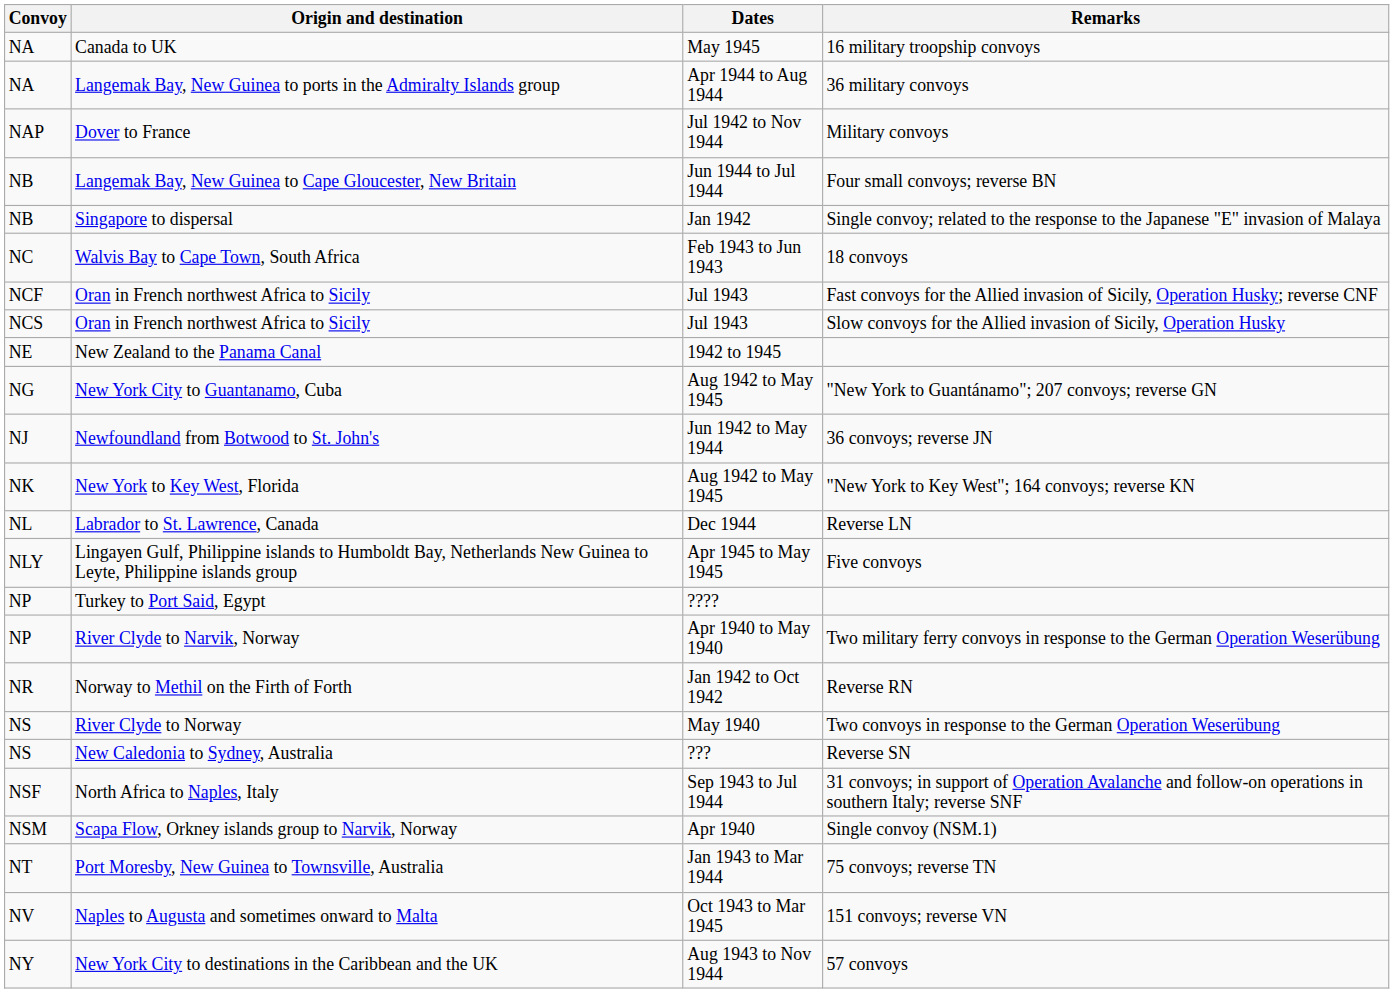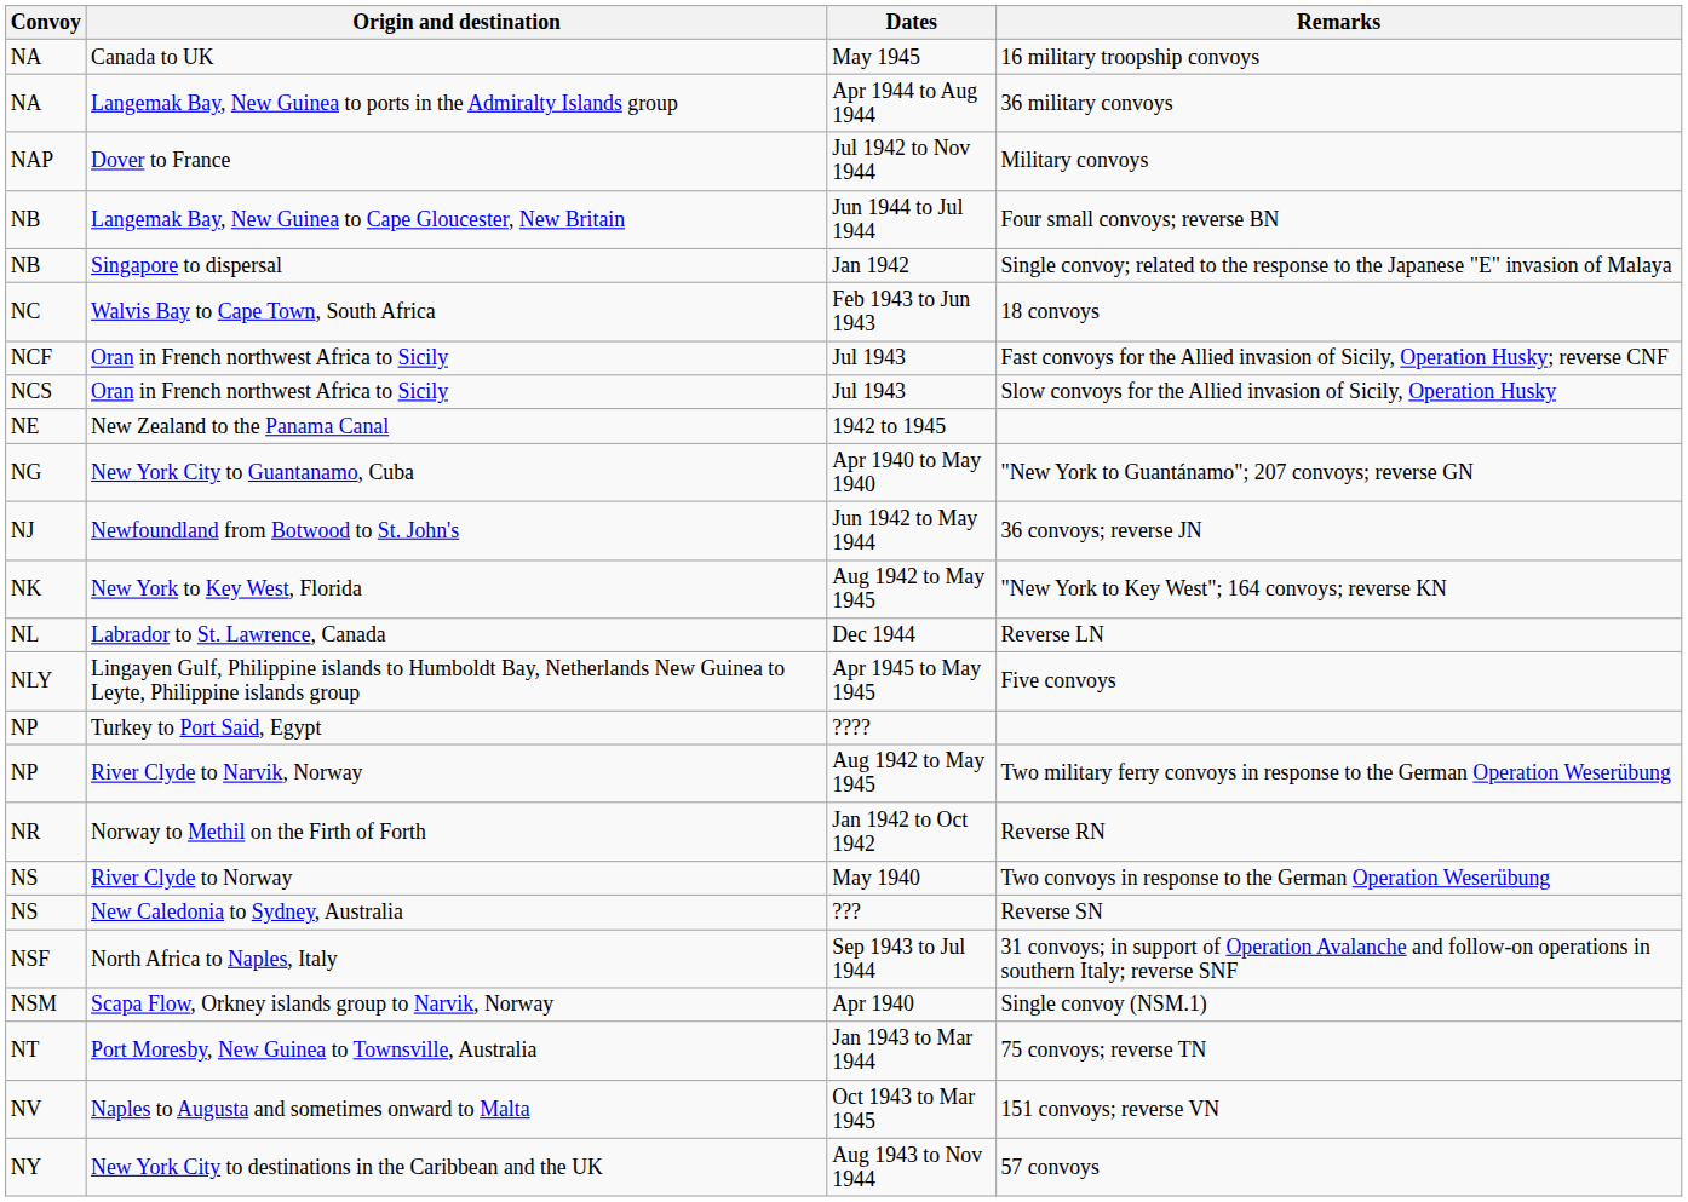 <table class="wikitable">
 <tr>
 <th>Convoy</th>
 <th>Origin and destination</th>
 <th>Dates</th>
 <th>Remarks</th>
 </tr>
 <tr>
 <td>NA</td>
 <td>Canada to UK</td>
 <td>May 1945</td>
 <td>16 military troopship convoys</td>
 </tr>
 <tr>
 <td>NA</td>
 <td><a href='#'>Langemak Bay</a>, <a href='#'>New Guinea</a> to ports in the <a href='#'>Admiralty Islands</a> group</td>
 <td>Apr 1944 to Aug 1944</td>
 <td>36 military convoys</td>
 </tr>
 <tr>
 <td>NAP</td>
 <td><a href='#'>Dover</a> to France</td>
 <td>Jul 1942 to Nov 1944</td>
 <td>Military convoys</td>
 </tr>
 <tr>
 <td>NB</td>
 <td><a href='#'>Langemak Bay</a>, <a href='#'>New Guinea</a> to <a href='#'>Cape Gloucester</a>, <a href='#'>New Britain</a></td>
 <td>Jun 1944 to Jul 1944</td>
 <td>Four small convoys; reverse BN</td>
 </tr>
 <tr>
 <td>NB</td>
 <td><a href='#'>Singapore</a> to dispersal</td>
 <td>Jan 1942</td>
 <td>Single convoy; related to the response to the Japanese "E" invasion of Malaya</td>
 </tr>
 <tr>
 <td>NC</td>
 <td><a href='#'>Walvis Bay</a> to <a href='#'>Cape Town</a>, South Africa</td>
 <td>Feb 1943 to Jun 1943</td>
 <td>18 convoys</td>
 </tr>
 <tr>
 <td>NCF</td>
 <td><a href='#'>Oran</a> in French northwest Africa to <a href='#'>Sicily</a></td>
 <td>Jul 1943</td>
 <td>Fast convoys for the Allied invasion of Sicily, <a href='#'>Operation Husky</a>; reverse CNF</td>
 </tr>
 <tr>
 <td>NCS</td>
 <td><a href='#'>Oran</a> in French northwest Africa to <a href='#'>Sicily</a></td>
 <td>Jul 1943</td>
 <td>Slow convoys for the Allied invasion of Sicily, <a href='#'>Operation Husky</a></td>
 </tr>
 <tr>
 <td>NE</td>
 <td>New Zealand to the <a href='#'>Panama Canal</a></td>
 <td>1942 to 1945</td>
 <td></td>
 </tr>
 <tr>
 <td>NG</td>
 <td><a href='#'>New York City</a> to <a href='#'>Guantanamo</a>, Cuba</td>
-<td>Aug 1942 to May 1945</td>
+<td>Apr 1940 to May 1940</td>
 <td>"New York to Guantánamo"; 207 convoys; reverse GN</td>
 </tr>
 <tr>
 <td>NJ</td>
 <td><a href='#'>Newfoundland</a> from <a href='#'>Botwood</a> to <a href='#'>St. John's</a></td>
 <td>Jun 1942 to May 1944</td>
 <td>36 convoys; reverse JN</td>
 </tr>
 <tr>
 <td>NK</td>
 <td><a href='#'>New York</a> to <a href='#'>Key West</a>, Florida</td>
 <td>Aug 1942 to May 1945</td>
 <td>"New York to Key West"; 164 convoys; reverse KN</td>
 </tr>
 <tr>
 <td>NL</td>
 <td><a href='#'>Labrador</a> to <a href='#'>St. Lawrence</a>, Canada</td>
 <td>Dec 1944</td>
 <td>Reverse LN</td>
 </tr>
 <tr>
 <td>NLY</td>
 <td>Lingayen Gulf, Philippine islands to Humboldt Bay, Netherlands New Guinea to Leyte, Philippine islands group</td>
 <td>Apr 1945 to May 1945</td>
 <td>Five convoys</td>
 </tr>
 <tr>
 <td>NP</td>
 <td>Turkey to <a href='#'>Port Said</a>, Egypt</td>
 <td>????</td>
 <td></td>
 </tr>
 <tr>
 <td>NP</td>
 <td><a href='#'>River Clyde</a> to <a href='#'>Narvik</a>, Norway</td>
-<td>Apr 1940 to May 1940</td>
+<td>Aug 1942 to May 1945</td>
 <td>Two military ferry convoys in response to the German <a href='#'>Operation Weserübung</a></td>
 </tr>
 <tr>
 <td>NR</td>
 <td>Norway to <a href='#'>Methil</a> on the Firth of Forth</td>
 <td>Jan 1942 to Oct 1942</td>
 <td>Reverse RN</td>
 </tr>
 <tr>
 <td>NS</td>
 <td><a href='#'>River Clyde</a> to Norway</td>
 <td>May 1940</td>
 <td>Two convoys in response to the German <a href='#'>Operation Weserübung</a></td>
 </tr>
 <tr>
 <td>NS</td>
 <td><a href='#'>New Caledonia</a> to <a href='#'>Sydney</a>, Australia</td>
 <td>???</td>
 <td>Reverse SN</td>
 </tr>
 <tr>
 <td>NSF</td>
 <td>North Africa to <a href='#'>Naples</a>, Italy</td>
 <td>Sep 1943 to Jul 1944</td>
 <td>31 convoys; in support of <a href='#'>Operation Avalanche</a> and follow-on operations in southern Italy; reverse SNF</td>
 </tr>
 <tr>
 <td>NSM</td>
 <td><a href='#'>Scapa Flow</a>, Orkney islands group to <a href='#'>Narvik</a>, Norway</td>
 <td>Apr 1940</td>
 <td>Single convoy (NSM.1)</td>
 </tr>
 <tr>
 <td>NT</td>
 <td><a href='#'>Port Moresby</a>, <a href='#'>New Guinea</a> to <a href='#'>Townsville</a>, Australia</td>
 <td>Jan 1943 to Mar 1944</td>
 <td>75 convoys; reverse TN</td>
 </tr>
 <tr>
 <td>NV</td>
 <td><a href='#'>Naples</a> to <a href='#'>Augusta</a> and sometimes onward to <a href='#'>Malta</a></td>
 <td>Oct 1943 to Mar 1945</td>
 <td>151 convoys; reverse VN</td>
 </tr>
 <tr>
 <td>NY</td>
 <td><a href='#'>New York City</a> to destinations in the Caribbean and the UK</td>
 <td>Aug 1943 to Nov 1944</td>
 <td>57 convoys</td>
 </tr>
 </table>
